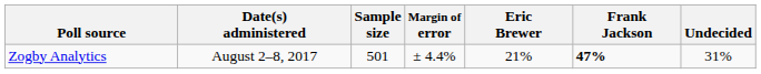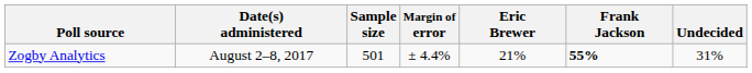 <table class="wikitable">
 <tr valign= bottom>
 <th style="width:180px;">Poll source</th>
 <th style="width:180px;">Date(s)<br>administered</th>
 <th class=small>Sample<br>size</th>
 <th class=small><small>Margin of</small><br>error</th>
 <th style="width:110px;">Eric<br>Brewer</th>
 <th style="width:110px;">Frank<br>Jackson</th>
 <th>Undecided</th>
 </tr>
 <tr>
 <td><a href='#'>Zogby Analytics</a></td>
 <td align=center>August 2–8, 2017</td>
 <td align=center>501</td>
 <td align=center>± 4.4%</td>
 <td align=center>21%</td>
-<td><strong>47%</strong></td>
+<td><strong>55%</strong></td>
 <td align=center>31%</td>
 </tr>
 </table>
